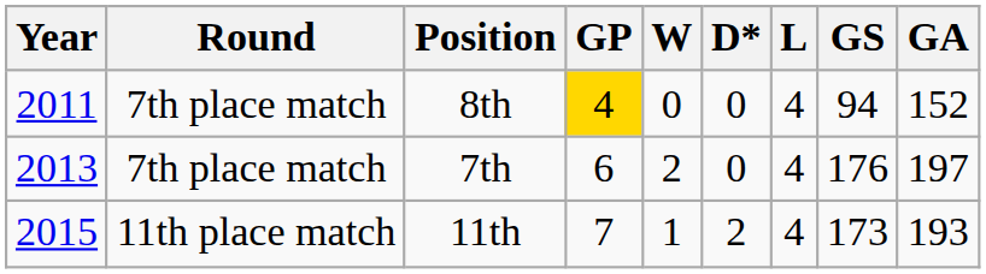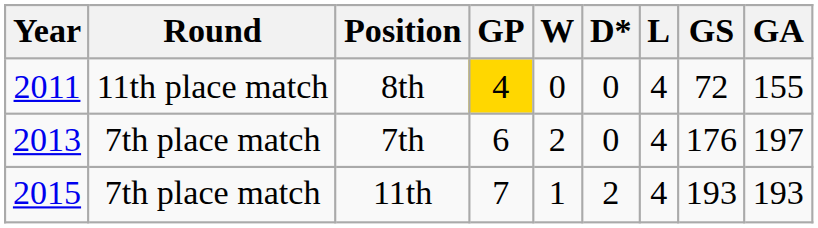 <table class="wikitable" style="text-align: center;">
 <tr>
 <th>Year</th>
 <th>Round</th>
 <th>Position</th>
 <th>GP</th>
 <th>W</th>
 <th>D*</th>
 <th>L</th>
 <th>GS</th>
 <th>GA</th>
 </tr>
 <tr>
 <td> <a href='#'>2011</a></td>
-<td>7th place match</td>
+<td>11th place match</td>
 <td>8th</td>
 <td style="background: gold;">4</td>
 <td>0</td>
 <td>0</td>
 <td>4</td>
-<td>94</td>
-<td>152</td>
+<td>72</td>
+<td>155</td>
 </tr>
 <tr>
 <td> <a href='#'>2013</a></td>
 <td>7th place match</td>
 <td>7th</td>
 <td>6</td>
 <td>2</td>
 <td>0</td>
 <td>4</td>
 <td>176</td>
 <td>197</td>
 </tr>
 <tr>
 <td> <a href='#'>2015</a></td>
-<td>11th place match</td>
+<td>7th place match</td>
 <td>11th</td>
 <td>7</td>
 <td>1</td>
 <td>2</td>
 <td>4</td>
-<td>173</td>
+<td>193</td>
 <td>193</td>
 </tr>
 </table>
